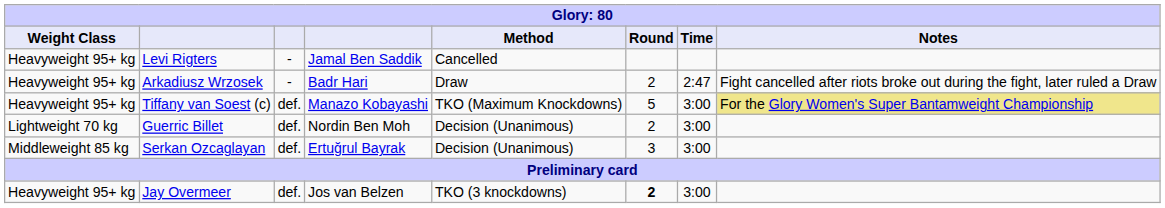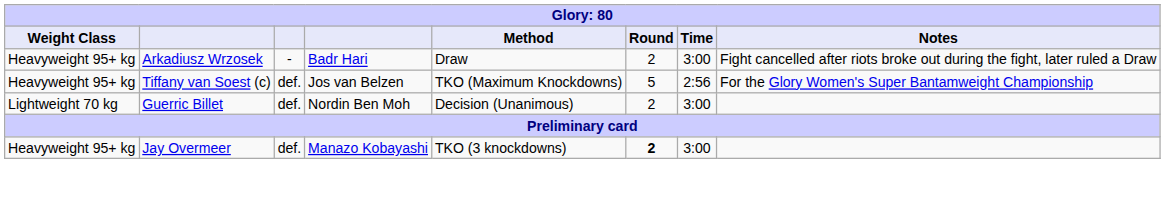 <table class="wikitable" style="font-size: 70%;">
 <tr>
 <th colspan="8" style="background-color: #ccf; color: #000080; text-align: center;"><strong>Glory: 80</strong></th>
 </tr>
 <tr>
 <th colspan="1" style="background-color: #E6E8FA; color: #000000; text-align: center;">Weight Class</th>
 <th colspan="1" style="background-color: #E6E8FA; color: #000000; text-align: center;"></th>
 <th colspan="1" style="background-color: #E6E8FA; color: #000000; text-align: center;"></th>
 <th colspan="1" style="background-color: #E6E8FA; color: #000000; text-align: center;"></th>
 <th colspan="1" style="background-color: #E6E8FA; color: #000000; text-align: center;">Method</th>
 <th colspan="1" style="background-color: #E6E8FA; color: #000000; text-align: center;">Round</th>
 <th colspan="1" style="background-color: #E6E8FA; color: #000000; text-align: center;">Time</th>
 <th colspan="1" style="background-color: #E6E8FA; color: #000000; text-align: center;">Notes</th>
 </tr>
 <tr>
 <td>Heavyweight 95+ kg</td>
-<td> <a href='#'>Levi Rigters</a></td>
-<td align=center>-</td>
-<td> <a href='#'>Jamal Ben Saddik</a></td>
-<td>Cancelled</td>
-<td align=center></td>
-<td align=center></td>
-<td></td>
-</tr>
-<tr>
-<td>Heavyweight 95+ kg</td>
 <td> <a href='#'>Arkadiusz Wrzosek</a></td>
 <td align=center>-</td>
 <td> <a href='#'>Badr Hari</a></td>
 <td>Draw</td>
 <td align=center>2</td>
-<td align=center>2:47</td>
+<td align=center>3:00</td>
 <td>Fight cancelled after riots broke out during the fight, later ruled a Draw</td>
 </tr>
 <tr>
 <td>Heavyweight 95+ kg</td>
 <td> <a href='#'>Tiffany van Soest</a> (c)</td>
 <td align=center>def.</td>
-<td> <a href='#'>Manazo Kobayashi</a></td>
+<td> Jos van Belzen</td>
 <td>TKO (Maximum Knockdowns)</td>
 <td align=center>5</td>
-<td align=center>3:00</td>
-<td style="background: khaki;">For the <a href='#'>Glory Women's Super Bantamweight Championship</a></td>
+<td align=center>2:56</td>
+<td>For the <a href='#'>Glory Women's Super Bantamweight Championship</a></td>
 </tr>
 <tr>
 <td>Lightweight 70 kg</td>
 <td> <a href='#'>Guerric Billet</a></td>
 <td align=center>def.</td>
 <td> Nordin Ben Moh</td>
 <td>Decision (Unanimous)</td>
 <td align=center>2</td>
 <td align=center>3:00</td>
 <td></td>
 </tr>
 <tr>
-<td>Middleweight 85 kg</td>
-<td> <a href='#'>Serkan Ozcaglayan</a></td>
-<td align=center>def.</td>
-<td> <a href='#'>Ertuğrul Bayrak</a></td>
-<td>Decision (Unanimous)</td>
-<td align=center>3</td>
-<td align=center>3:00</td>
-<td></td>
-</tr>
-<tr>
 <th colspan="8" style="background-color: #ccf; color: #000080; text-align: center;"><strong>Preliminary card</strong></th>
 </tr>
 <tr>
 <td>Heavyweight 95+ kg</td>
 <td> <a href='#'>Jay Overmeer</a></td>
 <td align=center>def.</td>
-<td> Jos van Belzen</td>
+<td> <a href='#'>Manazo Kobayashi</a></td>
 <td>TKO (3 knockdowns)</td>
 <td align=center><strong>2</strong></td>
 <td align=center>3:00</td>
 <td></td>
 </tr>
 </table>
